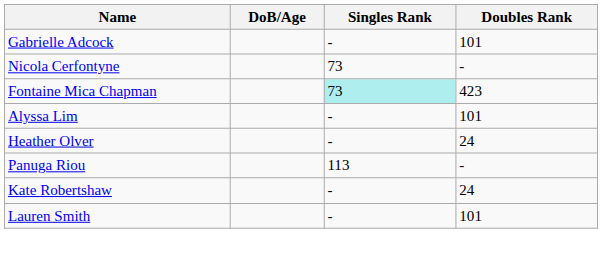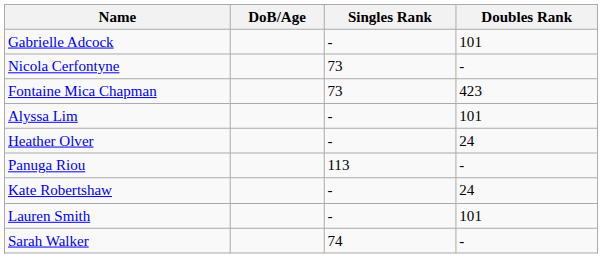 <table class="wikitable"  style="width:600px; font-size:95%;">
 <tr>
 <th align="left">Name</th>
 <th align="left">DoB/Age</th>
 <th align="left">Singles Rank</th>
 <th align="left">Doubles Rank</th>
 </tr>
 <tr>
 <td><a href='#'>Gabrielle Adcock</a></td>
 <td></td>
 <td>-</td>
 <td>101</td>
 </tr>
 <tr>
 <td><a href='#'>Nicola Cerfontyne</a></td>
 <td></td>
 <td>73</td>
 <td>-</td>
 </tr>
 <tr>
 <td><a href='#'>Fontaine Mica Chapman</a></td>
 <td></td>
-<td style="background: paleturquoise;">73</td>
+<td>73</td>
 <td>423</td>
 </tr>
 <tr>
 <td><a href='#'>Alyssa Lim</a></td>
 <td></td>
 <td>-</td>
 <td>101</td>
 </tr>
 <tr>
 <td><a href='#'>Heather Olver</a></td>
 <td></td>
 <td>-</td>
 <td>24</td>
 </tr>
 <tr>
 <td><a href='#'>Panuga Riou</a></td>
 <td></td>
 <td>113</td>
 <td>-</td>
 </tr>
 <tr>
 <td><a href='#'>Kate Robertshaw</a></td>
 <td></td>
 <td>-</td>
 <td>24</td>
 </tr>
 <tr>
 <td><a href='#'>Lauren Smith</a></td>
 <td></td>
 <td>-</td>
 <td>101</td>
 </tr>
+<tr>
+<td><a href='#'>Sarah Walker</a></td>
+<td></td>
+<td>74</td>
+<td>-</td>
+</tr>
 </table>
